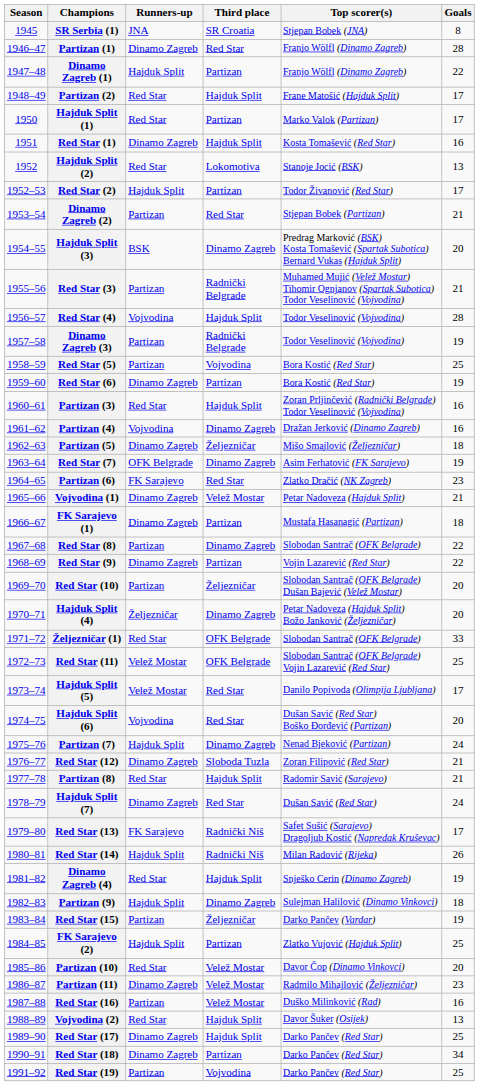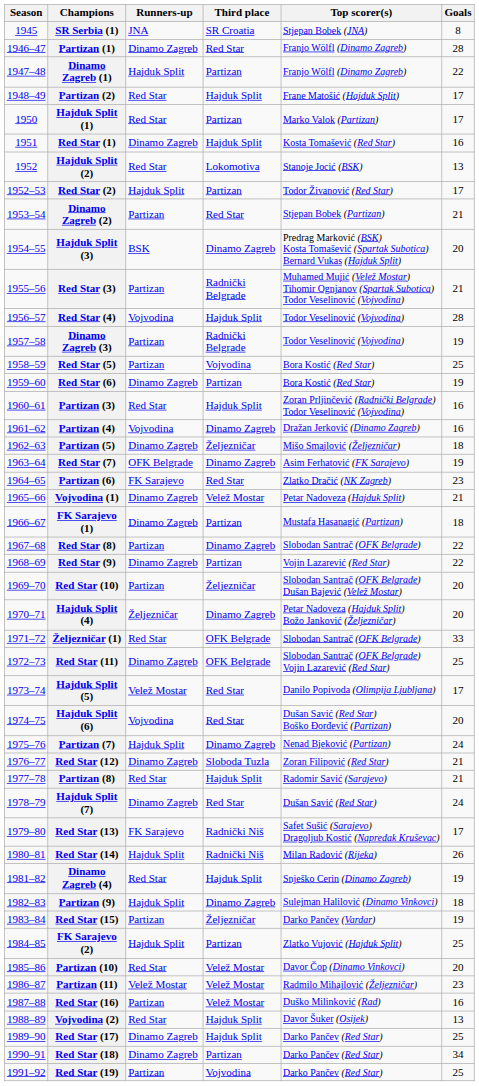 <table class="sortable wikitable plainrowheaders">
 <tr>
 <th scope="col">Season</th>
 <th scope="col" width="105">Champions</th>
 <th scope="col" width="105">Runners-up</th>
 <th scope="col" width="105">Third place</th>
 <th scope="col">Top scorer(s)</th>
 <th scope="col">Goals</th>
 </tr>
 <tr>
 <td align=center><a href='#'>1945</a></td>
 <th scope=row><a href='#'>SR Serbia</a> (1)</th>
 <td><a href='#'>JNA</a></td>
 <td><a href='#'>SR Croatia</a></td>
 <td style="font-size: 90%;"><a href='#'>Stjepan Bobek</a> <em>(<a href='#'>JNA</a>)</em></td>
 <td align=center>8</td>
 </tr>
 <tr>
 <td align=center><a href='#'>1946–47</a></td>
 <th scope=row><a href='#'>Partizan</a> (1)</th>
 <td><a href='#'>Dinamo Zagreb</a></td>
 <td><a href='#'>Red Star</a></td>
 <td style="font-size: 90%;"><a href='#'>Franjo Wölfl</a> <em>(<a href='#'>Dinamo Zagreb</a>)</em></td>
 <td align=center>28</td>
 </tr>
 <tr>
 <td align=center><a href='#'>1947–48</a></td>
 <th scope=row><a href='#'>Dinamo Zagreb</a> (1)</th>
 <td><a href='#'>Hajduk Split</a></td>
 <td><a href='#'>Partizan</a></td>
 <td style="font-size: 90%;"><a href='#'>Franjo Wölfl</a> <em>(<a href='#'>Dinamo Zagreb</a>)</em></td>
 <td align=center>22</td>
 </tr>
 <tr>
 <td align=center><a href='#'>1948–49</a></td>
 <th scope=row><a href='#'>Partizan</a> (2)</th>
 <td><a href='#'>Red Star</a></td>
 <td><a href='#'>Hajduk Split</a></td>
 <td style="font-size: 90%;"><a href='#'>Frane Matošić</a> <em>(<a href='#'>Hajduk Split</a>)</em></td>
 <td align=center>17</td>
 </tr>
 <tr>
 <td align=center><a href='#'>1950</a></td>
 <th scope=row><a href='#'>Hajduk Split</a> (1)</th>
 <td><a href='#'>Red Star</a></td>
 <td><a href='#'>Partizan</a></td>
 <td style="font-size: 90%;"><a href='#'>Marko Valok</a> <em>(<a href='#'>Partizan</a>)</em></td>
 <td align=center>17</td>
 </tr>
 <tr>
 <td align=center><a href='#'>1951</a></td>
 <th scope=row><a href='#'>Red Star</a> (1)</th>
 <td><a href='#'>Dinamo Zagreb</a></td>
 <td><a href='#'>Hajduk Split</a></td>
 <td style="font-size: 90%;"><a href='#'>Kosta Tomašević</a> <em>(<a href='#'>Red Star</a>)</em></td>
 <td align=center>16</td>
 </tr>
 <tr>
 <td align=center><a href='#'>1952</a></td>
 <th scope=row><a href='#'>Hajduk Split</a> (2)</th>
 <td><a href='#'>Red Star</a></td>
 <td><a href='#'>Lokomotiva</a></td>
 <td style="font-size: 90%;"><a href='#'>Stanoje Jocić</a> <em>(<a href='#'>BSK</a>)</em></td>
 <td align=center>13</td>
 </tr>
 <tr>
 <td align=center><a href='#'>1952–53</a></td>
 <th scope=row><a href='#'>Red Star</a> (2)</th>
 <td><a href='#'>Hajduk Split</a></td>
 <td><a href='#'>Partizan</a></td>
 <td style="font-size: 90%;"><a href='#'>Todor Živanović</a> <em>(<a href='#'>Red Star</a>)</em></td>
 <td align=center>17</td>
 </tr>
 <tr>
 <td align=center><a href='#'>1953–54</a></td>
 <th scope=row><a href='#'>Dinamo Zagreb</a> (2)</th>
 <td><a href='#'>Partizan</a></td>
 <td><a href='#'>Red Star</a></td>
 <td style="font-size: 90%;"><a href='#'>Stjepan Bobek</a> <em>(<a href='#'>Partizan</a>)</em></td>
 <td align=center>21</td>
 </tr>
 <tr>
 <td align=center><a href='#'>1954–55</a></td>
 <th scope=row><a href='#'>Hajduk Split</a> (3)</th>
 <td><a href='#'>BSK</a></td>
 <td><a href='#'>Dinamo Zagreb</a></td>
 <td style="font-size: 90%;">Predrag Marković <em>(<a href='#'>BSK</a>)</em><br><a href='#'>Kosta Tomašević</a> <em>(<a href='#'>Spartak Subotica</a>)</em><br><a href='#'>Bernard Vukas</a> <em>(<a href='#'>Hajduk Split</a>)</em></td>
 <td align=center>20</td>
 </tr>
 <tr>
 <td align=center><a href='#'>1955–56</a></td>
 <th scope=row><a href='#'>Red Star</a> (3)</th>
 <td><a href='#'>Partizan</a></td>
 <td><a href='#'>Radnički Belgrade</a></td>
 <td style="font-size: 90%;"><a href='#'>Muhamed Mujić</a> <em>(<a href='#'>Velež Mostar</a>)</em><br><a href='#'>Tihomir Ognjanov</a> <em>(<a href='#'>Spartak Subotica</a>)</em><br><a href='#'>Todor Veselinović</a> <em>(<a href='#'>Vojvodina</a>)</em></td>
 <td align=center>21</td>
 </tr>
 <tr>
 <td align=center><a href='#'>1956–57</a></td>
 <th scope=row><a href='#'>Red Star</a> (4)</th>
 <td><a href='#'>Vojvodina</a></td>
 <td><a href='#'>Hajduk Split</a></td>
 <td style="font-size: 90%;"><a href='#'>Todor Veselinović</a> <em>(<a href='#'>Vojvodina</a>)</em></td>
 <td align=center>28</td>
 </tr>
 <tr>
 <td align=center><a href='#'>1957–58</a></td>
 <th scope=row><a href='#'>Dinamo Zagreb</a> (3)</th>
 <td><a href='#'>Partizan</a></td>
 <td><a href='#'>Radnički Belgrade</a></td>
 <td style="font-size: 90%;"><a href='#'>Todor Veselinović</a> <em>(<a href='#'>Vojvodina</a>)</em></td>
 <td align=center>19</td>
 </tr>
 <tr>
 <td align=center><a href='#'>1958–59</a></td>
 <th scope=row><a href='#'>Red Star</a> (5)</th>
 <td><a href='#'>Partizan</a></td>
 <td><a href='#'>Vojvodina</a></td>
 <td style="font-size: 90%;"><a href='#'>Bora Kostić</a> <em>(<a href='#'>Red Star</a>)</em></td>
 <td align=center>25</td>
 </tr>
 <tr>
 <td align=center><a href='#'>1959–60</a></td>
 <th scope=row><a href='#'>Red Star</a> (6)</th>
 <td><a href='#'>Dinamo Zagreb</a></td>
 <td><a href='#'>Partizan</a></td>
 <td style="font-size: 90%;"><a href='#'>Bora Kostić</a> <em>(<a href='#'>Red Star</a>)</em></td>
 <td align=center>19</td>
 </tr>
 <tr>
 <td align=center><a href='#'>1960–61</a></td>
 <th scope=row><a href='#'>Partizan</a> (3)</th>
 <td><a href='#'>Red Star</a></td>
 <td><a href='#'>Hajduk Split</a></td>
 <td style="font-size: 90%;"><a href='#'>Zoran Prljinčević</a> <em>(<a href='#'>Radnički Belgrade</a>)</em><br><a href='#'>Todor Veselinović</a> <em>(<a href='#'>Vojvodina</a>)</em></td>
 <td align=center>16</td>
 </tr>
 <tr>
 <td align=center><a href='#'>1961–62</a></td>
 <th scope=row><a href='#'>Partizan</a> (4)</th>
 <td><a href='#'>Vojvodina</a></td>
 <td><a href='#'>Dinamo Zagreb</a></td>
 <td style="font-size: 90%;"><a href='#'>Dražan Jerković</a> <em>(<a href='#'>Dinamo Zagreb</a>)</em></td>
 <td align=center>16</td>
 </tr>
 <tr>
 <td align=center><a href='#'>1962–63</a></td>
 <th scope=row><a href='#'>Partizan</a> (5)</th>
 <td><a href='#'>Dinamo Zagreb</a></td>
 <td><a href='#'>Željezničar</a></td>
 <td style="font-size: 90%;"><a href='#'>Mišo Smajlović</a> <em>(<a href='#'>Željezničar</a>)</em></td>
 <td align=center>18</td>
 </tr>
 <tr>
 <td align=center><a href='#'>1963–64</a></td>
 <th scope=row><a href='#'>Red Star</a> (7)</th>
 <td><a href='#'>OFK Belgrade</a></td>
 <td><a href='#'>Dinamo Zagreb</a></td>
 <td style="font-size: 90%;"><a href='#'>Asim Ferhatović</a> <em>(<a href='#'>FK Sarajevo</a>)</em></td>
 <td align=center>19</td>
 </tr>
 <tr>
 <td align=center><a href='#'>1964–65</a></td>
 <th scope=row><a href='#'>Partizan</a> (6)</th>
 <td><a href='#'>FK Sarajevo</a></td>
 <td><a href='#'>Red Star</a></td>
 <td style="font-size: 90%;"><a href='#'>Zlatko Dračić</a> <em>(<a href='#'>NK Zagreb</a>)</em></td>
 <td align=center>23</td>
 </tr>
 <tr>
 <td align=center><a href='#'>1965–66</a></td>
 <th scope=row><a href='#'>Vojvodina</a> (1)</th>
 <td><a href='#'>Dinamo Zagreb</a></td>
 <td><a href='#'>Velež Mostar</a></td>
 <td style="font-size: 90%;"><a href='#'>Petar Nadoveza</a> <em>(<a href='#'>Hajduk Split</a>)</em></td>
 <td align=center>21</td>
 </tr>
 <tr>
 <td align=center><a href='#'>1966–67</a></td>
 <th scope=row><a href='#'>FK Sarajevo</a> (1)</th>
 <td><a href='#'>Dinamo Zagreb</a></td>
 <td><a href='#'>Partizan</a></td>
 <td style="font-size: 90%;"><a href='#'>Mustafa Hasanagić</a> <em>(<a href='#'>Partizan</a>)</em></td>
 <td align=center>18</td>
 </tr>
 <tr>
 <td align=center><a href='#'>1967–68</a></td>
 <th scope=row><a href='#'>Red Star</a> (8)</th>
 <td><a href='#'>Partizan</a></td>
 <td><a href='#'>Dinamo Zagreb</a></td>
 <td style="font-size: 90%;"><a href='#'>Slobodan Santrač</a> <em>(<a href='#'>OFK Belgrade</a>)</em></td>
 <td align=center>22</td>
 </tr>
 <tr>
 <td align=center><a href='#'>1968–69</a></td>
 <th scope=row><a href='#'>Red Star</a> (9)</th>
 <td><a href='#'>Dinamo Zagreb</a></td>
 <td><a href='#'>Partizan</a></td>
 <td style="font-size: 90%;"><a href='#'>Vojin Lazarević</a> <em>(<a href='#'>Red Star</a>)</em></td>
 <td align=center>22</td>
 </tr>
 <tr>
 <td align=center><a href='#'>1969–70</a></td>
 <th scope=row><a href='#'>Red Star</a> (10)</th>
 <td><a href='#'>Partizan</a></td>
 <td><a href='#'>Željezničar</a></td>
 <td style="font-size: 90%;"><a href='#'>Slobodan Santrač</a> <em>(<a href='#'>OFK Belgrade</a>)</em><br><a href='#'>Dušan Bajević</a> <em>(<a href='#'>Velež Mostar</a>)</em></td>
 <td align=center>20</td>
 </tr>
 <tr>
 <td align=center><a href='#'>1970–71</a></td>
 <th scope=row><a href='#'>Hajduk Split</a> (4)</th>
 <td><a href='#'>Željezničar</a></td>
 <td><a href='#'>Dinamo Zagreb</a></td>
 <td style="font-size: 90%;"><a href='#'>Petar Nadoveza</a> <em>(<a href='#'>Hajduk Split</a>)</em><br><a href='#'>Božo Janković</a> <em>(<a href='#'>Željezničar</a>)</em></td>
 <td align=center>20</td>
 </tr>
 <tr>
 <td align=center><a href='#'>1971–72</a></td>
 <th scope=row><a href='#'>Željezničar</a> (1)</th>
 <td><a href='#'>Red Star</a></td>
 <td><a href='#'>OFK Belgrade</a></td>
 <td style="font-size: 90%;"><a href='#'>Slobodan Santrač</a> <em>(<a href='#'>OFK Belgrade</a>)</em></td>
 <td align=center>33</td>
 </tr>
 <tr>
 <td align=center><a href='#'>1972–73</a></td>
 <th scope=row><a href='#'>Red Star</a> (11)</th>
-<td><a href='#'>Velež Mostar</a></td>
+<td><a href='#'>Dinamo Zagreb</a></td>
 <td><a href='#'>OFK Belgrade</a></td>
 <td style="font-size: 90%;"><a href='#'>Slobodan Santrač</a> <em>(<a href='#'>OFK Belgrade</a>)</em><br><a href='#'>Vojin Lazarević</a> <em>(<a href='#'>Red Star</a>)</em></td>
 <td align=center>25</td>
 </tr>
 <tr>
 <td align=center><a href='#'>1973–74</a></td>
 <th scope=row><a href='#'>Hajduk Split</a> (5)</th>
 <td><a href='#'>Velež Mostar</a></td>
 <td><a href='#'>Red Star</a></td>
 <td style="font-size: 90%;"><a href='#'>Danilo Popivoda</a> <em>(<a href='#'>Olimpija Ljubljana</a>)</em></td>
 <td align=center>17</td>
 </tr>
 <tr>
 <td align=center><a href='#'>1974–75</a></td>
 <th scope=row><a href='#'>Hajduk Split</a> (6)</th>
 <td><a href='#'>Vojvodina</a></td>
 <td><a href='#'>Red Star</a></td>
 <td style="font-size: 90%;"><a href='#'>Dušan Savić</a> <em>(<a href='#'>Red Star</a>)</em><br><a href='#'>Boško Đorđević</a> <em>(<a href='#'>Partizan</a>)</em></td>
 <td align=center>20</td>
 </tr>
 <tr>
 <td align=center><a href='#'>1975–76</a></td>
 <th scope=row><a href='#'>Partizan</a> (7)</th>
 <td><a href='#'>Hajduk Split</a></td>
 <td><a href='#'>Dinamo Zagreb</a></td>
 <td style="font-size: 90%;"><a href='#'>Nenad Bjeković</a> <em>(<a href='#'>Partizan</a>)</em></td>
 <td align=center>24</td>
 </tr>
 <tr>
 <td align=center><a href='#'>1976–77</a></td>
 <th scope=row><a href='#'>Red Star</a> (12)</th>
 <td><a href='#'>Dinamo Zagreb</a></td>
 <td><a href='#'>Sloboda Tuzla</a></td>
 <td style="font-size: 90%;"><a href='#'>Zoran Filipović</a> <em>(<a href='#'>Red Star</a>)</em></td>
 <td align=center>21</td>
 </tr>
 <tr>
 <td align=center><a href='#'>1977–78</a></td>
 <th scope=row><a href='#'>Partizan</a> (8)</th>
 <td><a href='#'>Red Star</a></td>
 <td><a href='#'>Hajduk Split</a></td>
 <td style="font-size: 90%;"><a href='#'>Radomir Savić</a> <em>(<a href='#'>Sarajevo</a>)</em></td>
 <td align=center>21</td>
 </tr>
 <tr>
 <td align=center><a href='#'>1978–79</a></td>
 <th scope=row><a href='#'>Hajduk Split</a> (7)</th>
 <td><a href='#'>Dinamo Zagreb</a></td>
 <td><a href='#'>Red Star</a></td>
 <td style="font-size: 90%;"><a href='#'>Dušan Savić</a> <em>(<a href='#'>Red Star</a>)</em></td>
 <td align=center>24</td>
 </tr>
 <tr>
 <td align=center><a href='#'>1979–80</a></td>
 <th scope=row><a href='#'>Red Star</a> (13)</th>
 <td><a href='#'>FK Sarajevo</a></td>
 <td><a href='#'>Radnički Niš</a></td>
 <td style="font-size: 90%;"><a href='#'>Safet Sušić</a> <em>(<a href='#'>Sarajevo</a>)</em><br><a href='#'>Dragoljub Kostić</a> <em>(<a href='#'>Napredak Kruševac</a>)</em></td>
 <td align=center>17</td>
 </tr>
 <tr>
 <td align=center><a href='#'>1980–81</a></td>
 <th scope=row><a href='#'>Red Star</a> (14)</th>
 <td><a href='#'>Hajduk Split</a></td>
 <td><a href='#'>Radnički Niš</a></td>
 <td style="font-size: 90%;"><a href='#'>Milan Radović</a> <em>(<a href='#'>Rijeka</a>)</em></td>
 <td align=center>26</td>
 </tr>
 <tr>
 <td align=center><a href='#'>1981–82</a></td>
 <th scope=row><a href='#'>Dinamo Zagreb</a> (4)</th>
 <td><a href='#'>Red Star</a></td>
 <td><a href='#'>Hajduk Split</a></td>
 <td style="font-size: 90%;"><a href='#'>Snješko Cerin</a> <em>(<a href='#'>Dinamo Zagreb</a>)</em></td>
 <td align=center>19</td>
 </tr>
 <tr>
 <td align=center><a href='#'>1982–83</a></td>
 <th scope=row><a href='#'>Partizan</a> (9)</th>
 <td><a href='#'>Hajduk Split</a></td>
 <td><a href='#'>Dinamo Zagreb</a></td>
 <td style="font-size: 90%;"><a href='#'>Sulejman Halilović</a> <em>(<a href='#'>Dinamo Vinkovci</a>)</em></td>
 <td align=center>18</td>
 </tr>
 <tr>
 <td align=center><a href='#'>1983–84</a></td>
 <th scope=row><a href='#'>Red Star</a> (15)</th>
 <td><a href='#'>Partizan</a></td>
 <td><a href='#'>Željezničar</a></td>
 <td style="font-size: 90%;"><a href='#'>Darko Pančev</a> <em>(<a href='#'>Vardar</a>)</em></td>
 <td align=center>19</td>
 </tr>
 <tr>
 <td align=center><a href='#'>1984–85</a></td>
 <th scope=row><a href='#'>FK Sarajevo</a> (2)</th>
 <td><a href='#'>Hajduk Split</a></td>
 <td><a href='#'>Partizan</a></td>
 <td style="font-size: 90%;"><a href='#'>Zlatko Vujović</a> <em>(<a href='#'>Hajduk Split</a>)</em></td>
 <td align=center>25</td>
 </tr>
 <tr>
 <td align=center><a href='#'>1985–86</a></td>
 <th scope=row><a href='#'>Partizan</a> (10)</th>
 <td><a href='#'>Red Star</a></td>
 <td><a href='#'>Velež Mostar</a></td>
 <td style="font-size: 90%;"><a href='#'>Davor Čop</a> <em>(<a href='#'>Dinamo Vinkovci</a>)</em></td>
 <td align=center>20</td>
 </tr>
 <tr>
 <td align=center><a href='#'>1986–87</a></td>
 <th scope=row><a href='#'>Partizan</a> (11)</th>
-<td><a href='#'>Dinamo Zagreb</a></td>
+<td><a href='#'>Velež Mostar</a></td>
 <td><a href='#'>Velež Mostar</a></td>
 <td style="font-size: 90%;"><a href='#'>Radmilo Mihajlović</a> <em>(<a href='#'>Željezničar</a>)</em></td>
 <td align=center>23</td>
 </tr>
 <tr>
 <td align=center><a href='#'>1987–88</a></td>
 <th scope=row><a href='#'>Red Star</a> (16)</th>
 <td><a href='#'>Partizan</a></td>
 <td><a href='#'>Velež Mostar</a></td>
 <td style="font-size: 90%;"><a href='#'>Duško Milinković</a> <em>(<a href='#'>Rad</a>)</em></td>
 <td align=center>16</td>
 </tr>
 <tr>
 <td align=center><a href='#'>1988–89</a></td>
 <th scope=row><a href='#'>Vojvodina</a> (2)</th>
 <td><a href='#'>Red Star</a></td>
 <td><a href='#'>Hajduk Split</a></td>
 <td style="font-size: 90%;"><a href='#'>Davor Šuker</a> <em>(<a href='#'>Osijek</a>)</em></td>
 <td align=center>13</td>
 </tr>
 <tr>
 <td align=center><a href='#'>1989–90</a></td>
 <th scope=row><a href='#'>Red Star</a> (17)</th>
 <td><a href='#'>Dinamo Zagreb</a></td>
 <td><a href='#'>Hajduk Split</a></td>
 <td style="font-size: 90%;"><a href='#'>Darko Pančev</a> <em>(<a href='#'>Red Star</a>)</em></td>
 <td align=center>25</td>
 </tr>
 <tr>
 <td align=center><a href='#'>1990–91</a></td>
 <th scope=row><a href='#'>Red Star</a> (18)</th>
 <td><a href='#'>Dinamo Zagreb</a></td>
 <td><a href='#'>Partizan</a></td>
 <td style="font-size: 90%;"><a href='#'>Darko Pančev</a> <em>(<a href='#'>Red Star</a>)</em></td>
 <td align=center>34</td>
 </tr>
 <tr>
 <td align=center><a href='#'>1991–92</a></td>
 <th scope=row><a href='#'>Red Star</a> (19)</th>
 <td><a href='#'>Partizan</a></td>
 <td><a href='#'>Vojvodina</a></td>
 <td style="font-size: 90%;"><a href='#'>Darko Pančev</a> <em>(<a href='#'>Red Star</a>)</em></td>
 <td align=center>25</td>
 </tr>
 </table>
